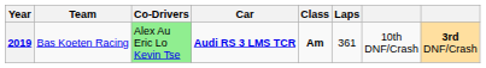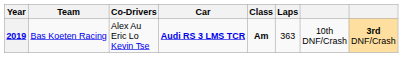 <table class="wikitable" style="text-align:center; font-size:90%">
 <tr>
 <th>Year</th>
 <th>Team</th>
 <th>Co-Drivers</th>
 <th>Car</th>
 <th>Class</th>
 <th>Laps</th>
 <th></th>
 <th></th>
 </tr>
 <tr>
 <th><a href='#'>2019</a></th>
 <td align="left"> <a href='#'>Bas Koeten Racing</a></td>
-<td align="left" style="background: lightgreen;"> Alex Au<br> Eric Lo<br> <a href='#'>Kevin Tse</a></td>
+<td align="left"> Alex Au<br> Eric Lo<br> <a href='#'>Kevin Tse</a></td>
 <td align="left"><strong><a href='#'>Audi RS 3 LMS TCR</a></strong></td>
 <td><strong><span>Am</span></strong></td>
-<td>361</td>
+<td>363</td>
 <td>10th<br>DNF/Crash</td>
 <td style="background:#FFDF9F;"><strong>3rd</strong><br>DNF/Crash</td>
 </tr>
 </table>
